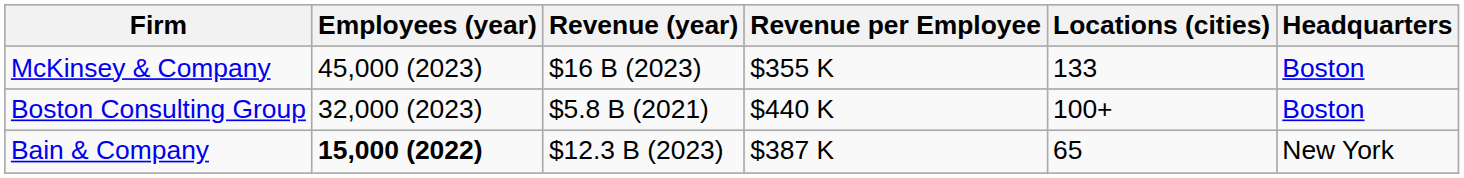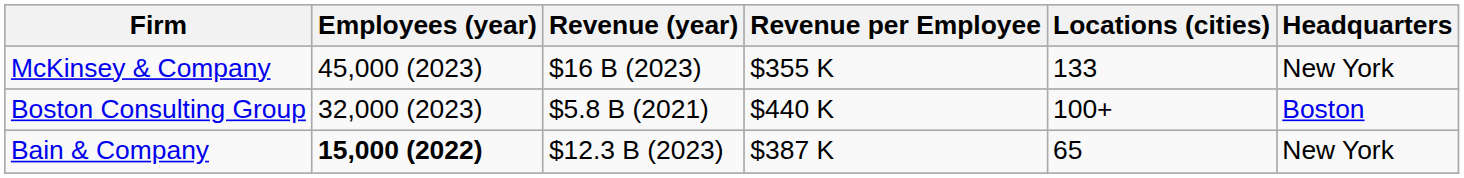 <table class="wikitable sortable">
 <tr>
 <th>Firm</th>
 <th>Employees (year)</th>
 <th>Revenue (year)</th>
 <th>Revenue per Employee</th>
 <th>Locations (cities)</th>
 <th>Headquarters</th>
 </tr>
 <tr>
 <td><a href='#'>McKinsey & Company</a></td>
 <td>45,000 (2023)</td>
 <td>$16 B (2023)</td>
 <td>$355 K</td>
 <td>133</td>
-<td><a href='#'>Boston</a></td>
+<td>New York</td>
 </tr>
 <tr>
 <td><a href='#'>Boston Consulting Group</a></td>
 <td>32,000 (2023)</td>
 <td>$5.8 B (2021)</td>
 <td>$440 K</td>
 <td>100+</td>
 <td><a href='#'>Boston</a></td>
 </tr>
 <tr>
 <td><a href='#'>Bain & Company</a></td>
 <td><strong>15,000 (2022)</strong></td>
 <td>$12.3 B (2023)</td>
 <td>$387 K</td>
 <td>65</td>
 <td>New York</td>
 </tr>
 </table>
